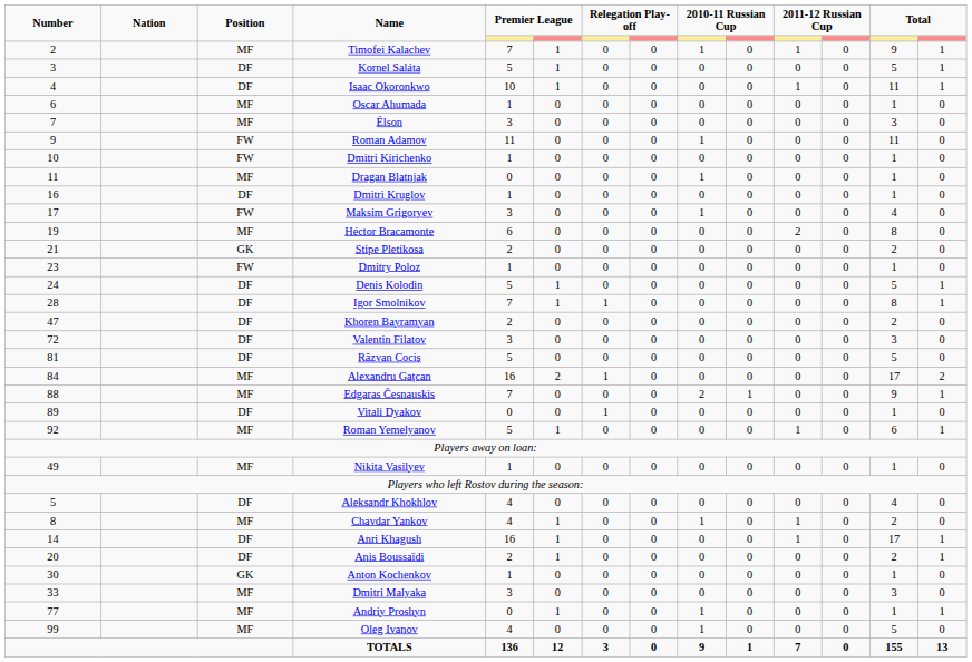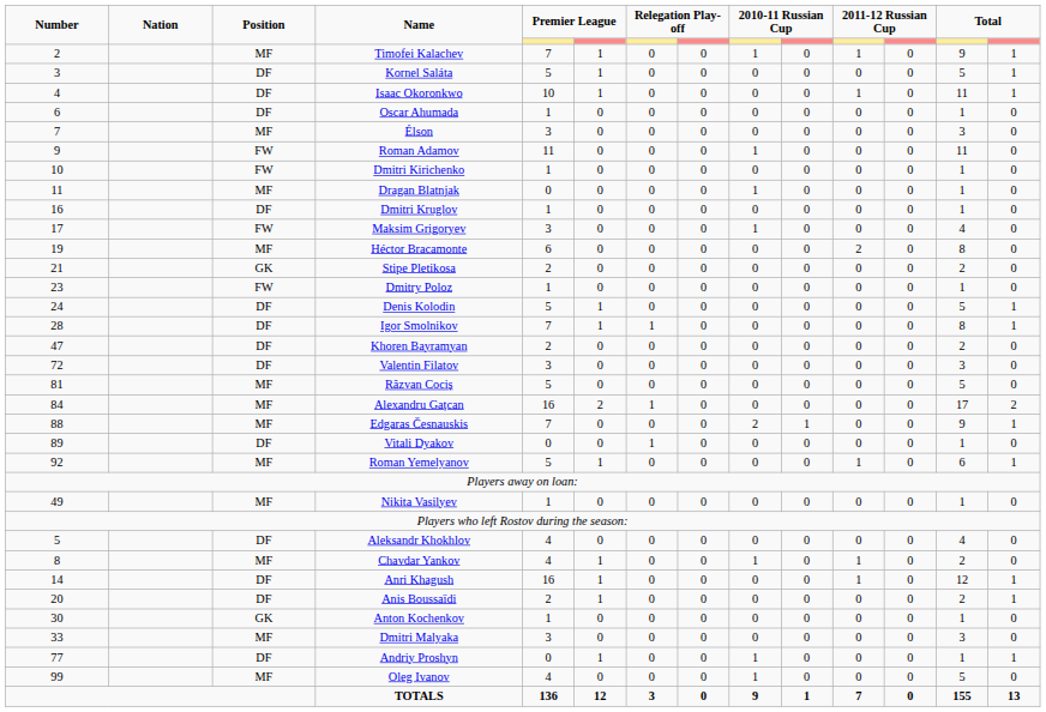 <table class="wikitable" style="font-size: 100%; text-align: center;">
 <tr>
 <td rowspan="2" width="10%" align="center"><strong>Number</strong></td>
 <td rowspan="2" width="10%" align="center"><strong>Nation</strong></td>
 <td rowspan="2" width="10%" align="center"><strong>Position</strong></td>
 <td rowspan="2" width="20%" align="center"><strong>Name</strong></td>
 <td colspan="2" align="center"><strong>Premier League</strong></td>
 <td colspan="2" align="center"><strong>Relegation Play-off</strong></td>
 <td colspan="2" align="center"><strong>2010-11 Russian Cup</strong></td>
 <td colspan="2" align="center"><strong>2011-12 Russian Cup</strong></td>
 <td colspan="2" align="center"><strong>Total</strong></td>
 </tr>
 <tr>
 <th width=60 style="background: #FFEE99"></th>
 <th width=60 style="background: #FF8888"></th>
 <th width=60 style="background: #FFEE99"></th>
 <th width=60 style="background: #FF8888"></th>
 <th width=60 style="background: #FFEE99"></th>
 <th width=60 style="background: #FF8888"></th>
 <th width=60 style="background: #FFEE99"></th>
 <th width=60 style="background: #FF8888"></th>
 <th width=60 style="background: #FFEE99"></th>
 <th width=60 style="background: #FF8888"></th>
 </tr>
 <tr>
 <td>2</td>
 <td></td>
 <td>MF</td>
 <td><a href='#'>Timofei Kalachev</a></td>
 <td>7</td>
 <td>1</td>
 <td>0</td>
 <td>0</td>
 <td>1</td>
 <td>0</td>
 <td>1</td>
 <td>0</td>
 <td>9</td>
 <td>1</td>
 </tr>
 <tr>
 <td>3</td>
 <td></td>
 <td>DF</td>
 <td><a href='#'>Kornel Saláta</a></td>
 <td>5</td>
 <td>1</td>
 <td>0</td>
 <td>0</td>
 <td>0</td>
 <td>0</td>
 <td>0</td>
 <td>0</td>
 <td>5</td>
 <td>1</td>
 </tr>
 <tr>
 <td>4</td>
 <td></td>
 <td>DF</td>
 <td><a href='#'>Isaac Okoronkwo</a></td>
 <td>10</td>
 <td>1</td>
 <td>0</td>
 <td>0</td>
 <td>0</td>
 <td>0</td>
 <td>1</td>
 <td>0</td>
 <td>11</td>
 <td>1</td>
 </tr>
 <tr>
 <td>6</td>
 <td></td>
-<td>MF</td>
+<td>DF</td>
 <td><a href='#'>Oscar Ahumada</a></td>
 <td>1</td>
 <td>0</td>
 <td>0</td>
 <td>0</td>
 <td>0</td>
 <td>0</td>
 <td>0</td>
 <td>0</td>
 <td>1</td>
 <td>0</td>
 </tr>
 <tr>
 <td>7</td>
 <td></td>
 <td>MF</td>
 <td><a href='#'>Élson</a></td>
 <td>3</td>
 <td>0</td>
 <td>0</td>
 <td>0</td>
 <td>0</td>
 <td>0</td>
 <td>0</td>
 <td>0</td>
 <td>3</td>
 <td>0</td>
 </tr>
 <tr>
 <td>9</td>
 <td></td>
 <td>FW</td>
 <td><a href='#'>Roman Adamov</a></td>
 <td>11</td>
 <td>0</td>
 <td>0</td>
 <td>0</td>
 <td>1</td>
 <td>0</td>
 <td>0</td>
 <td>0</td>
 <td>11</td>
 <td>0</td>
 </tr>
 <tr>
 <td>10</td>
 <td></td>
 <td>FW</td>
 <td><a href='#'>Dmitri Kirichenko</a></td>
 <td>1</td>
 <td>0</td>
 <td>0</td>
 <td>0</td>
 <td>0</td>
 <td>0</td>
 <td>0</td>
 <td>0</td>
 <td>1</td>
 <td>0</td>
 </tr>
 <tr>
 <td>11</td>
 <td></td>
 <td>MF</td>
 <td><a href='#'>Dragan Blatnjak</a></td>
 <td>0</td>
 <td>0</td>
 <td>0</td>
 <td>0</td>
 <td>1</td>
 <td>0</td>
 <td>0</td>
 <td>0</td>
 <td>1</td>
 <td>0</td>
 </tr>
 <tr>
 <td>16</td>
 <td></td>
 <td>DF</td>
 <td><a href='#'>Dmitri Kruglov</a></td>
 <td>1</td>
 <td>0</td>
 <td>0</td>
 <td>0</td>
 <td>0</td>
 <td>0</td>
 <td>0</td>
 <td>0</td>
 <td>1</td>
 <td>0</td>
 </tr>
 <tr>
 <td>17</td>
 <td></td>
 <td>FW</td>
 <td><a href='#'>Maksim Grigoryev</a></td>
 <td>3</td>
 <td>0</td>
 <td>0</td>
 <td>0</td>
 <td>1</td>
 <td>0</td>
 <td>0</td>
 <td>0</td>
 <td>4</td>
 <td>0</td>
 </tr>
 <tr>
 <td>19</td>
 <td></td>
 <td>MF</td>
 <td><a href='#'>Héctor Bracamonte</a></td>
 <td>6</td>
 <td>0</td>
 <td>0</td>
 <td>0</td>
 <td>0</td>
 <td>0</td>
 <td>2</td>
 <td>0</td>
 <td>8</td>
 <td>0</td>
 </tr>
 <tr>
 <td>21</td>
 <td></td>
 <td>GK</td>
 <td><a href='#'>Stipe Pletikosa</a></td>
 <td>2</td>
 <td>0</td>
 <td>0</td>
 <td>0</td>
 <td>0</td>
 <td>0</td>
 <td>0</td>
 <td>0</td>
 <td>2</td>
 <td>0</td>
 </tr>
 <tr>
 <td>23</td>
 <td></td>
 <td>FW</td>
 <td><a href='#'>Dmitry Poloz</a></td>
 <td>1</td>
 <td>0</td>
 <td>0</td>
 <td>0</td>
 <td>0</td>
 <td>0</td>
 <td>0</td>
 <td>0</td>
 <td>1</td>
 <td>0</td>
 </tr>
 <tr>
 <td>24</td>
 <td></td>
 <td>DF</td>
 <td><a href='#'>Denis Kolodin</a></td>
 <td>5</td>
 <td>1</td>
 <td>0</td>
 <td>0</td>
 <td>0</td>
 <td>0</td>
 <td>0</td>
 <td>0</td>
 <td>5</td>
 <td>1</td>
 </tr>
 <tr>
 <td>28</td>
 <td></td>
 <td>DF</td>
 <td><a href='#'>Igor Smolnikov</a></td>
 <td>7</td>
 <td>1</td>
 <td>1</td>
 <td>0</td>
 <td>0</td>
 <td>0</td>
 <td>0</td>
 <td>0</td>
 <td>8</td>
 <td>1</td>
 </tr>
 <tr>
 <td>47</td>
 <td></td>
 <td>DF</td>
 <td><a href='#'>Khoren Bayramyan</a></td>
 <td>2</td>
 <td>0</td>
 <td>0</td>
 <td>0</td>
 <td>0</td>
 <td>0</td>
 <td>0</td>
 <td>0</td>
 <td>2</td>
 <td>0</td>
 </tr>
 <tr>
 <td>72</td>
 <td></td>
 <td>DF</td>
 <td><a href='#'>Valentin Filatov</a></td>
 <td>3</td>
 <td>0</td>
 <td>0</td>
 <td>0</td>
 <td>0</td>
 <td>0</td>
 <td>0</td>
 <td>0</td>
 <td>3</td>
 <td>0</td>
 </tr>
 <tr>
 <td>81</td>
 <td></td>
-<td>DF</td>
+<td>MF</td>
 <td><a href='#'>Răzvan Cociș</a></td>
 <td>5</td>
 <td>0</td>
 <td>0</td>
 <td>0</td>
 <td>0</td>
 <td>0</td>
 <td>0</td>
 <td>0</td>
 <td>5</td>
 <td>0</td>
 </tr>
 <tr>
 <td>84</td>
 <td></td>
 <td>MF</td>
 <td><a href='#'>Alexandru Gațcan</a></td>
 <td>16</td>
 <td>2</td>
 <td>1</td>
 <td>0</td>
 <td>0</td>
 <td>0</td>
 <td>0</td>
 <td>0</td>
 <td>17</td>
 <td>2</td>
 </tr>
 <tr>
 <td>88</td>
 <td></td>
 <td>MF</td>
 <td><a href='#'>Edgaras Česnauskis</a></td>
 <td>7</td>
 <td>0</td>
 <td>0</td>
 <td>0</td>
 <td>2</td>
 <td>1</td>
 <td>0</td>
 <td>0</td>
 <td>9</td>
 <td>1</td>
 </tr>
 <tr>
 <td>89</td>
 <td></td>
 <td>DF</td>
 <td><a href='#'>Vitali Dyakov</a></td>
 <td>0</td>
 <td>0</td>
 <td>1</td>
 <td>0</td>
 <td>0</td>
 <td>0</td>
 <td>0</td>
 <td>0</td>
 <td>1</td>
 <td>0</td>
 </tr>
 <tr>
 <td>92</td>
 <td></td>
 <td>MF</td>
 <td><a href='#'>Roman Yemelyanov</a></td>
 <td>5</td>
 <td>1</td>
 <td>0</td>
 <td>0</td>
 <td>0</td>
 <td>0</td>
 <td>1</td>
 <td>0</td>
 <td>6</td>
 <td>1</td>
 </tr>
 <tr>
 <td colspan="14"><em>Players away on loan:</em></td>
 </tr>
 <tr>
 <td>49</td>
 <td></td>
 <td>MF</td>
 <td><a href='#'>Nikita Vasilyev</a></td>
 <td>1</td>
 <td>0</td>
 <td>0</td>
 <td>0</td>
 <td>0</td>
 <td>0</td>
 <td>0</td>
 <td>0</td>
 <td>1</td>
 <td>0</td>
 </tr>
 <tr>
 <td colspan="14"><em>Players who left Rostov during the season:</em></td>
 </tr>
 <tr>
 <td>5</td>
 <td></td>
 <td>DF</td>
 <td><a href='#'>Aleksandr Khokhlov</a></td>
 <td>4</td>
 <td>0</td>
 <td>0</td>
 <td>0</td>
 <td>0</td>
 <td>0</td>
 <td>0</td>
 <td>0</td>
 <td>4</td>
 <td>0</td>
 </tr>
 <tr>
 <td>8</td>
 <td></td>
 <td>MF</td>
 <td><a href='#'>Chavdar Yankov</a></td>
 <td>4</td>
 <td>1</td>
 <td>0</td>
 <td>0</td>
 <td>1</td>
 <td>0</td>
 <td>1</td>
 <td>0</td>
 <td>2</td>
 <td>0</td>
 </tr>
 <tr>
 <td>14</td>
 <td></td>
 <td>DF</td>
 <td><a href='#'>Anri Khagush</a></td>
 <td>16</td>
 <td>1</td>
 <td>0</td>
 <td>0</td>
 <td>0</td>
 <td>0</td>
 <td>1</td>
 <td>0</td>
-<td>17</td>
+<td>12</td>
 <td>1</td>
 </tr>
 <tr>
 <td>20</td>
 <td></td>
 <td>DF</td>
 <td><a href='#'>Anis Boussaïdi</a></td>
 <td>2</td>
 <td>1</td>
 <td>0</td>
 <td>0</td>
 <td>0</td>
 <td>0</td>
 <td>0</td>
 <td>0</td>
 <td>2</td>
 <td>1</td>
 </tr>
 <tr>
 <td>30</td>
 <td></td>
 <td>GK</td>
 <td><a href='#'>Anton Kochenkov</a></td>
 <td>1</td>
 <td>0</td>
 <td>0</td>
 <td>0</td>
 <td>0</td>
 <td>0</td>
 <td>0</td>
 <td>0</td>
 <td>1</td>
 <td>0</td>
 </tr>
 <tr>
 <td>33</td>
 <td></td>
 <td>MF</td>
 <td><a href='#'>Dmitri Malyaka</a></td>
 <td>3</td>
 <td>0</td>
 <td>0</td>
 <td>0</td>
 <td>0</td>
 <td>0</td>
 <td>0</td>
 <td>0</td>
 <td>3</td>
 <td>0</td>
 </tr>
 <tr>
 <td>77</td>
 <td></td>
-<td>MF</td>
+<td>DF</td>
 <td><a href='#'>Andriy Proshyn</a></td>
 <td>0</td>
 <td>1</td>
 <td>0</td>
 <td>0</td>
 <td>1</td>
 <td>0</td>
 <td>0</td>
 <td>0</td>
 <td>1</td>
 <td>1</td>
 </tr>
 <tr>
 <td>99</td>
 <td></td>
 <td>MF</td>
 <td><a href='#'>Oleg Ivanov</a></td>
 <td>4</td>
 <td>0</td>
 <td>0</td>
 <td>0</td>
 <td>1</td>
 <td>0</td>
 <td>0</td>
 <td>0</td>
 <td>5</td>
 <td>0</td>
 </tr>
 <tr>
 <td colspan="3"></td>
 <td><strong>TOTALS</strong></td>
 <td><strong>136</strong></td>
 <td><strong>12</strong></td>
 <td><strong>3</strong></td>
 <td><strong>0</strong></td>
 <td><strong>9</strong></td>
 <td><strong>1</strong></td>
 <td><strong>7</strong></td>
 <td><strong>0</strong></td>
 <td><strong>155</strong></td>
 <td><strong>13</strong></td>
 </tr>
 </table>
